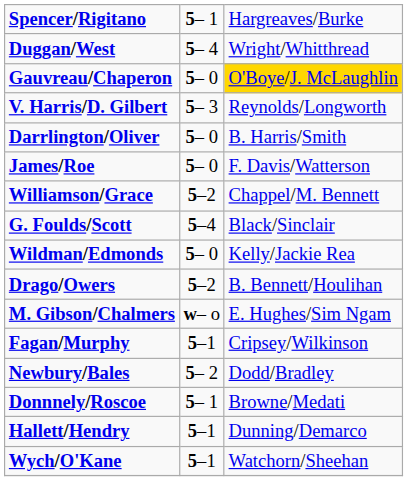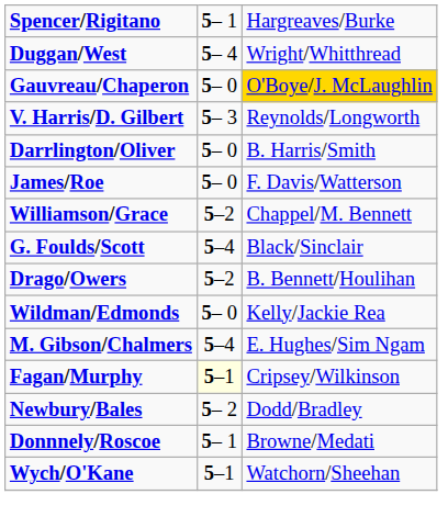 <table class="wikitable ">
 <tr>
 <td>  <strong><a href='#'>Spencer</a>/<a href='#'>Rigitano</a></strong></td>
 <td style="text-align:center;"><strong>5</strong>– 1</td>
 <td>  <a href='#'>Hargreaves</a>/<a href='#'>Burke</a></td>
 </tr>
 <tr>
 <td>  <strong><a href='#'>Duggan</a>/<a href='#'>West</a></strong></td>
 <td style="text-align:center;"><strong>5</strong>– 4</td>
 <td>  <a href='#'>Wright</a>/<a href='#'>Whitthread</a></td>
 </tr>
 <tr>
 <td>  <strong><a href='#'>Gauvreau</a>/<a href='#'>Chaperon</a></strong></td>
 <td style="text-align:center;"><strong>5</strong>– 0</td>
 <td style="background: gold;">  <a href='#'>O'Boye</a>/<a href='#'>J. McLaughlin</a></td>
 </tr>
 <tr>
 <td>  <strong><a href='#'>V. Harris</a>/<a href='#'>D. Gilbert</a></strong></td>
 <td style="text-align:center;"><strong>5</strong>– 3</td>
 <td>  <a href='#'>Reynolds</a>/<a href='#'>Longworth</a></td>
 </tr>
 <tr>
 <td>  <strong><a href='#'>Darrlington</a>/<a href='#'>Oliver</a></strong></td>
 <td style="text-align:center;"><strong>5</strong>– 0</td>
 <td>  <a href='#'>B. Harris</a>/<a href='#'>Smith</a></td>
 </tr>
 <tr>
 <td>  <strong><a href='#'>James</a>/<a href='#'>Roe</a></strong></td>
 <td style="text-align:center;"><strong>5</strong>– 0</td>
 <td>  <a href='#'>F. Davis</a>/<a href='#'>Watterson</a></td>
 </tr>
 <tr>
 <td>  <strong><a href='#'>Williamson</a>/<a href='#'>Grace</a></strong></td>
 <td style="text-align:center;"><strong>5</strong>–2</td>
 <td>  <a href='#'>Chappel</a>/<a href='#'>M. Bennett</a></td>
 </tr>
 <tr>
 <td>  <strong><a href='#'>G. Foulds</a>/<a href='#'>Scott</a></strong></td>
 <td style="text-align:center;"><strong>5</strong>–4</td>
 <td>  <a href='#'>Black</a>/<a href='#'>Sinclair</a></td>
 </tr>
 <tr>
+<td>  <strong><a href='#'>Drago</a>/<a href='#'>Owers</a></strong></td>
+<td style="text-align:center;"><strong>5</strong>–2</td>
+<td>  <a href='#'>B. Bennett</a>/<a href='#'>Houlihan</a></td>
+</tr>
+<tr>
 <td>  <strong><a href='#'>Wildman</a>/<a href='#'>Edmonds</a></strong></td>
 <td style="text-align:center;"><strong>5</strong>– 0</td>
 <td>  <a href='#'>Kelly</a>/<a href='#'>Jackie Rea</a></td>
 </tr>
 <tr>
-<td>  <strong><a href='#'>Drago</a>/<a href='#'>Owers</a></strong></td>
-<td style="text-align:center;"><strong>5</strong>–2</td>
-<td>  <a href='#'>B. Bennett</a>/<a href='#'>Houlihan</a></td>
-</tr>
-<tr>
 <td>  <strong><a href='#'>M. Gibson</a>/<a href='#'>Chalmers</a></strong></td>
-<td style="text-align:center;"><strong>w</strong>– o</td>
+<td style="text-align:center;"><strong>5</strong>–4</td>
 <td>  <a href='#'>E. Hughes</a>/<a href='#'>Sim Ngam</a></td>
 </tr>
 <tr>
 <td>  <strong><a href='#'>Fagan</a>/<a href='#'>Murphy</a></strong></td>
-<td style="text-align:center;"><strong>5</strong>–1</td>
+<td style="background: lightyellow; text-align:center;"><strong>5</strong>–1</td>
 <td>  <a href='#'>Cripsey</a>/<a href='#'>Wilkinson</a></td>
 </tr>
 <tr>
 <td>  <strong><a href='#'>Newbury</a>/<a href='#'>Bales</a></strong></td>
 <td style="text-align:center;"><strong>5</strong>– 2</td>
 <td>  <a href='#'>Dodd</a>/<a href='#'>Bradley</a></td>
 </tr>
 <tr>
 <td>  <strong><a href='#'>Donnnely</a>/<a href='#'>Roscoe</a></strong></td>
 <td style="text-align:center;"><strong>5</strong>– 1</td>
 <td>  <a href='#'>Browne</a>/<a href='#'>Medati</a></td>
 </tr>
 <tr>
-<td>  <strong><a href='#'>Hallett</a>/<a href='#'>Hendry</a></strong></td>
-<td style="text-align:center;"><strong>5</strong>–1</td>
-<td>  <a href='#'>Dunning</a>/<a href='#'>Demarco</a></td>
-</tr>
-<tr>
 <td>  <strong><a href='#'>Wych</a>/<a href='#'>O'Kane</a></strong></td>
 <td style="text-align:center;"><strong>5</strong>–1</td>
 <td>  <a href='#'>Watchorn</a>/<a href='#'>Sheehan</a></td>
 </tr>
 <tr>
 </tr>
 </table>
